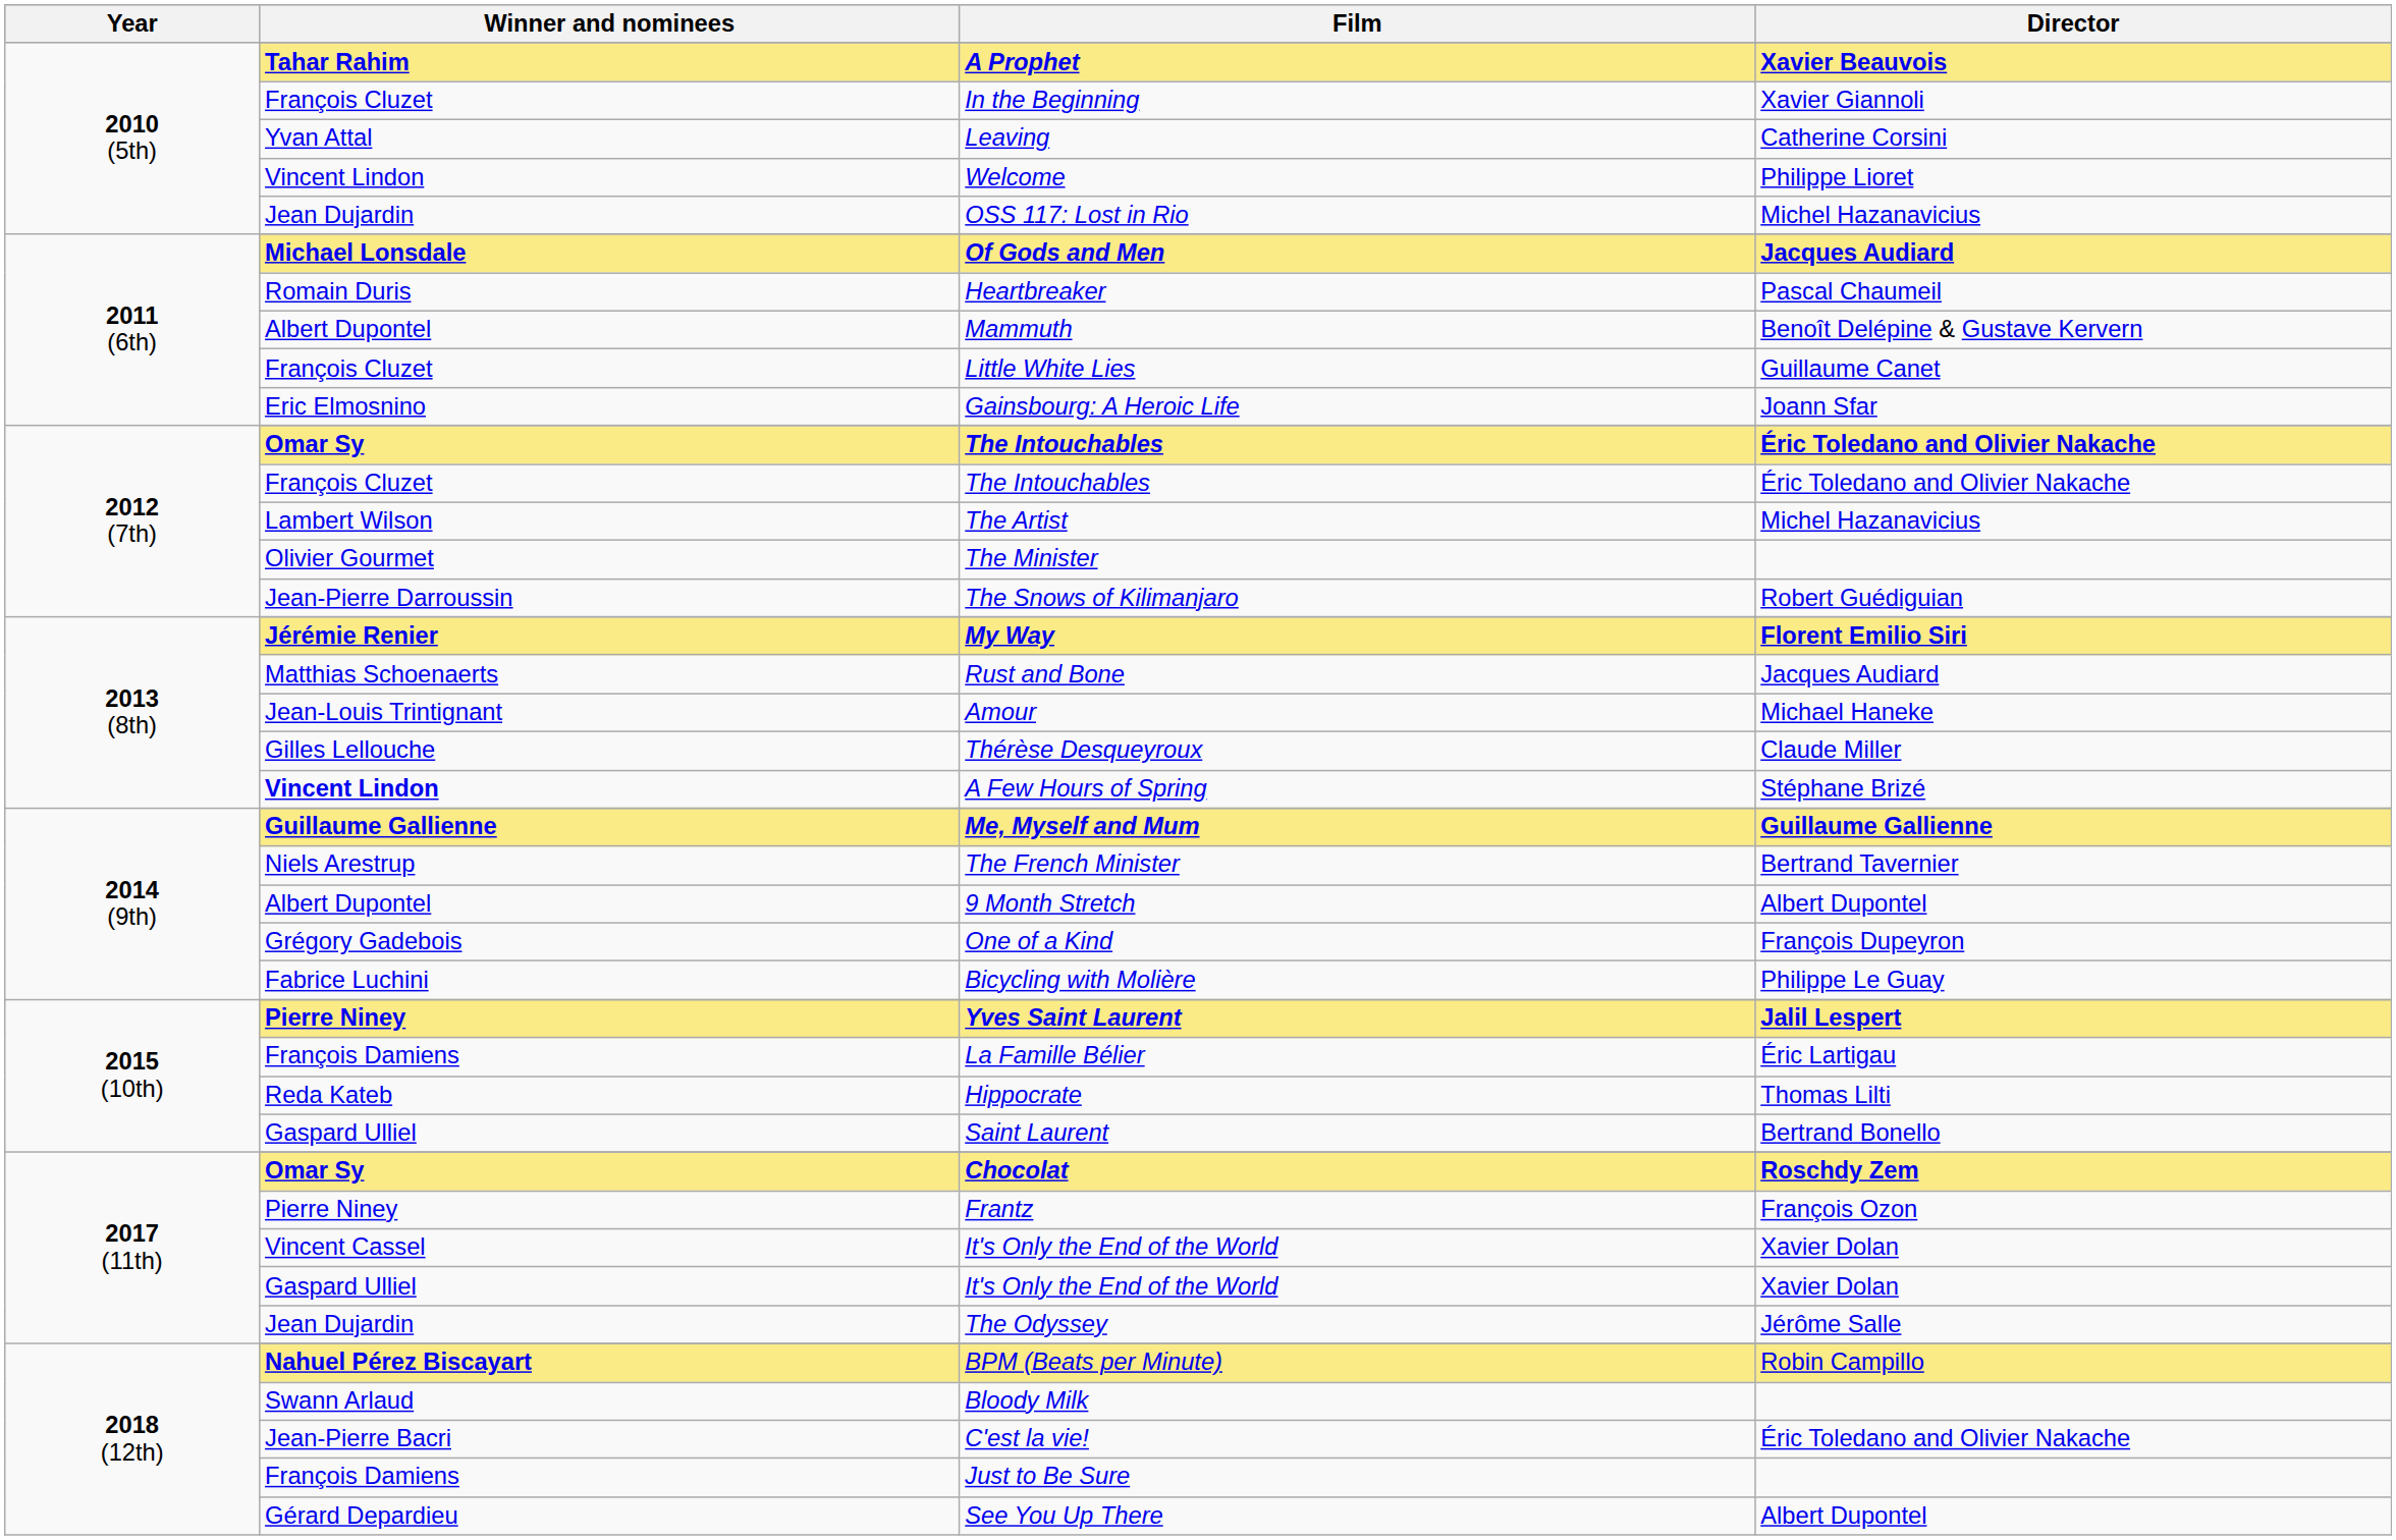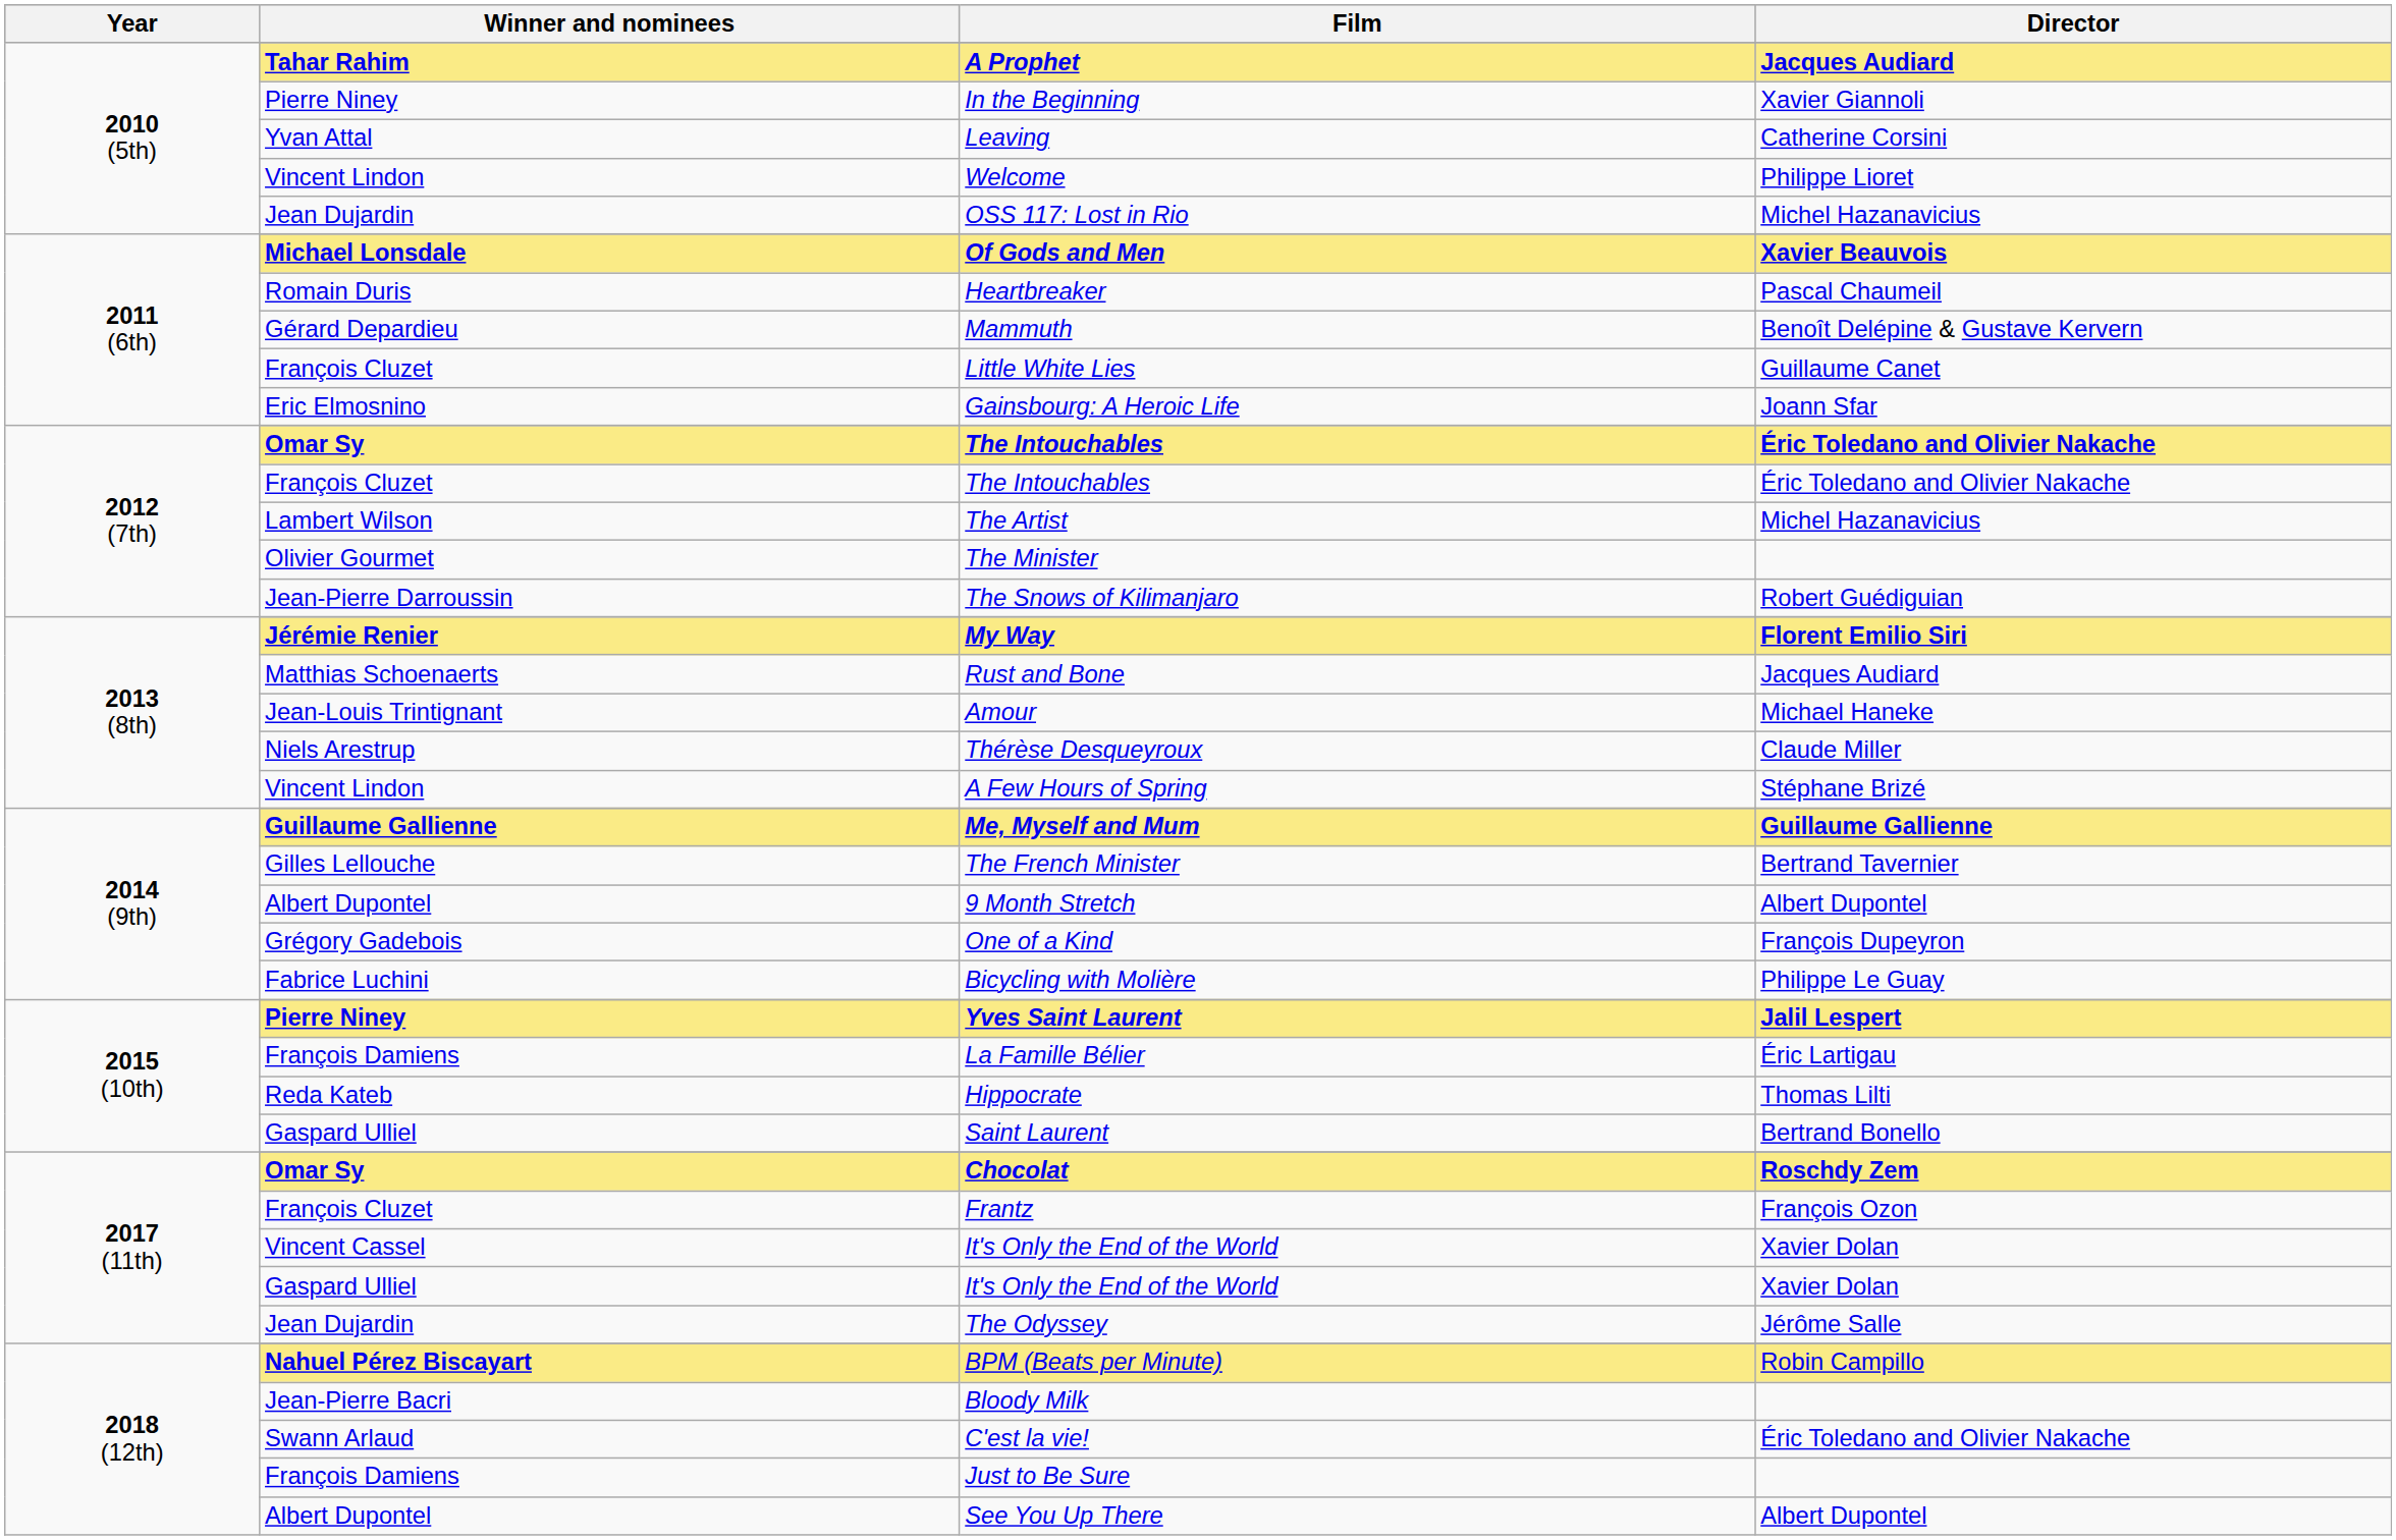 <table class="wikitable" style="width:100%;" cellpadding="5">
 <tr style="background:#BEBEBE;">
 <th style="width:8%;">Year</th>
 <th style="width:22%;">Winner and nominees</th>
 <th style="width:25%;">Film</th>
 <th style="width:20%;">Director</th>
 </tr>
 <tr>
 <td rowspan="6" style="text-align:center"><strong>2010</strong><br>(5th)</td>
 </tr>
 <tr style="background:#FAEB86">
 <td><strong><a href='#'>Tahar Rahim</a></strong></td>
 <td><strong><em><a href='#'>A Prophet</a></em></strong></td>
-<td><strong><a href='#'>Xavier Beauvois</a></strong></td>
+<td><strong><a href='#'>Jacques Audiard</a></strong></td>
 </tr>
 <tr>
-<td><a href='#'>François Cluzet</a></td>
+<td><a href='#'>Pierre Niney</a></td>
 <td><em><a href='#'>In the Beginning</a></em></td>
 <td><a href='#'>Xavier Giannoli</a></td>
 </tr>
 <tr>
 <td><a href='#'>Yvan Attal</a></td>
 <td><em><a href='#'>Leaving</a></em></td>
 <td><a href='#'>Catherine Corsini</a></td>
 </tr>
 <tr>
 <td><a href='#'>Vincent Lindon</a></td>
 <td><em><a href='#'>Welcome</a></em></td>
 <td><a href='#'>Philippe Lioret</a></td>
 </tr>
 <tr>
 <td><a href='#'>Jean Dujardin</a></td>
 <td><em><a href='#'>OSS 117: Lost in Rio</a></em></td>
 <td><a href='#'>Michel Hazanavicius</a></td>
 </tr>
 <tr>
 <td rowspan="6" style="text-align:center"><strong>2011</strong><br>(6th)</td>
 </tr>
 <tr style="background:#FAEB86">
 <td><strong><a href='#'>Michael Lonsdale</a></strong></td>
 <td><strong><em><a href='#'>Of Gods and Men</a></em></strong></td>
-<td><strong><a href='#'>Jacques Audiard</a></strong></td>
+<td><strong><a href='#'>Xavier Beauvois</a></strong></td>
 </tr>
 <tr>
 <td><a href='#'>Romain Duris</a></td>
 <td><em><a href='#'>Heartbreaker</a></em></td>
 <td><a href='#'>Pascal Chaumeil</a></td>
 </tr>
 <tr>
-<td><a href='#'>Albert Dupontel</a></td>
+<td><a href='#'>Gérard Depardieu</a></td>
 <td><em><a href='#'>Mammuth</a></em></td>
 <td><a href='#'>Benoît Delépine</a> & <a href='#'>Gustave Kervern</a></td>
 </tr>
 <tr>
 <td><a href='#'>François Cluzet</a></td>
 <td><em><a href='#'>Little White Lies</a></em></td>
 <td><a href='#'>Guillaume Canet</a></td>
 </tr>
 <tr>
 <td><a href='#'>Eric Elmosnino</a></td>
 <td><em><a href='#'>Gainsbourg: A Heroic Life</a></em></td>
 <td><a href='#'>Joann Sfar</a></td>
 </tr>
 <tr>
 <td rowspan="6" style="text-align:center"><strong>2012</strong><br>(7th)</td>
 </tr>
 <tr style="background:#FAEB86">
 <td><strong><a href='#'>Omar Sy</a></strong></td>
 <td><strong><em><a href='#'>The Intouchables</a></em></strong></td>
 <td><strong><a href='#'>Éric Toledano and Olivier Nakache</a></strong></td>
 </tr>
 <tr>
 <td><a href='#'>François Cluzet</a></td>
 <td><em><a href='#'>The Intouchables</a></em></td>
 <td><a href='#'>Éric Toledano and Olivier Nakache</a></td>
 </tr>
 <tr>
 <td><a href='#'>Lambert Wilson</a></td>
 <td><em><a href='#'>The Artist</a></em></td>
 <td><a href='#'>Michel Hazanavicius</a></td>
 </tr>
 <tr>
 <td><a href='#'>Olivier Gourmet</a></td>
 <td><em><a href='#'>The Minister</a></em></td>
 <td></td>
 </tr>
 <tr>
 <td><a href='#'>Jean-Pierre Darroussin</a></td>
 <td><em><a href='#'>The Snows of Kilimanjaro</a></em></td>
 <td><a href='#'>Robert Guédiguian</a></td>
 </tr>
 <tr>
 <td rowspan="6" style="text-align:center"><strong>2013</strong><br>(8th)</td>
 </tr>
 <tr style="background:#FAEB86">
 <td><strong><a href='#'>Jérémie Renier</a></strong></td>
 <td><strong><em><a href='#'>My Way</a></em></strong></td>
 <td><strong><a href='#'>Florent Emilio Siri</a></strong></td>
 </tr>
 <tr>
 <td><a href='#'>Matthias Schoenaerts</a></td>
 <td><em><a href='#'>Rust and Bone</a></em></td>
 <td><a href='#'>Jacques Audiard</a></td>
 </tr>
 <tr>
 <td><a href='#'>Jean-Louis Trintignant</a></td>
 <td><em><a href='#'>Amour</a></em></td>
 <td><a href='#'>Michael Haneke</a></td>
 </tr>
 <tr>
-<td><a href='#'>Gilles Lellouche</a></td>
+<td><a href='#'>Niels Arestrup</a></td>
 <td><em><a href='#'>Thérèse Desqueyroux</a></em></td>
 <td><a href='#'>Claude Miller</a></td>
 </tr>
 <tr>
-<td><strong><a href='#'>Vincent Lindon</a></strong></td>
+<td><a href='#'>Vincent Lindon</a></td>
 <td><em><a href='#'>A Few Hours of Spring</a></em></td>
 <td><a href='#'>Stéphane Brizé</a></td>
 </tr>
 <tr>
 <td rowspan="6" style="text-align:center"><strong>2014</strong><br>(9th)</td>
 </tr>
 <tr style="background:#FAEB86">
 <td><strong><a href='#'>Guillaume Gallienne</a></strong></td>
 <td><strong><em><a href='#'>Me, Myself and Mum</a></em></strong></td>
 <td><strong><a href='#'>Guillaume Gallienne</a></strong></td>
 </tr>
 <tr>
-<td><a href='#'>Niels Arestrup</a></td>
+<td><a href='#'>Gilles Lellouche</a></td>
 <td><em><a href='#'>The French Minister</a></em></td>
 <td><a href='#'>Bertrand Tavernier</a></td>
 </tr>
 <tr>
 <td><a href='#'>Albert Dupontel</a></td>
 <td><em><a href='#'>9 Month Stretch</a></em></td>
 <td><a href='#'>Albert Dupontel</a></td>
 </tr>
 <tr>
 <td><a href='#'>Grégory Gadebois</a></td>
 <td><em><a href='#'>One of a Kind</a></em></td>
 <td><a href='#'>François Dupeyron</a></td>
 </tr>
 <tr>
 <td><a href='#'>Fabrice Luchini</a></td>
 <td><em><a href='#'>Bicycling with Molière</a></em></td>
 <td><a href='#'>Philippe Le Guay</a></td>
 </tr>
 <tr>
 <td rowspan="5" style="text-align:center"><strong>2015</strong><br>(10th)</td>
 </tr>
 <tr style="background:#FAEB86">
 <td><strong><a href='#'>Pierre Niney</a></strong></td>
 <td><strong><em><a href='#'>Yves Saint Laurent</a></em></strong></td>
 <td><strong><a href='#'>Jalil Lespert</a></strong></td>
 </tr>
 <tr>
 <td><a href='#'>François Damiens</a></td>
 <td><em><a href='#'>La Famille Bélier</a></em></td>
 <td><a href='#'>Éric Lartigau</a></td>
 </tr>
 <tr>
 <td><a href='#'>Reda Kateb</a></td>
 <td><em><a href='#'>Hippocrate</a></em></td>
 <td><a href='#'>Thomas Lilti</a></td>
 </tr>
 <tr>
 <td><a href='#'>Gaspard Ulliel</a></td>
 <td><em><a href='#'>Saint Laurent</a></em></td>
 <td><a href='#'>Bertrand Bonello</a></td>
 </tr>
 <tr>
 <td rowspan="6" style="text-align:center"><strong>2017</strong><br>(11th)</td>
 </tr>
 <tr style="background:#FAEB86">
 <td><strong><a href='#'>Omar Sy</a></strong></td>
 <td><strong><em><a href='#'>Chocolat</a></em></strong></td>
 <td><strong><a href='#'>Roschdy Zem</a></strong></td>
 </tr>
 <tr>
-<td><a href='#'>Pierre Niney</a></td>
+<td><a href='#'>François Cluzet</a></td>
 <td><em><a href='#'>Frantz</a></em></td>
 <td><a href='#'>François Ozon</a></td>
 </tr>
 <tr>
 <td><a href='#'>Vincent Cassel</a></td>
 <td><em><a href='#'>It's Only the End of the World</a></em></td>
 <td><a href='#'>Xavier Dolan</a></td>
 </tr>
 <tr>
 <td><a href='#'>Gaspard Ulliel</a></td>
 <td><em><a href='#'>It's Only the End of the World</a></em></td>
 <td><a href='#'>Xavier Dolan</a></td>
 </tr>
 <tr>
 <td><a href='#'>Jean Dujardin</a></td>
 <td><em><a href='#'>The Odyssey</a></em></td>
 <td><a href='#'>Jérôme Salle</a></td>
 </tr>
 <tr>
 <td rowspan="6" style="text-align:center"><strong>2018</strong><br>(12th)</td>
 </tr>
 <tr style="background:#FAEB86">
 <td><strong><a href='#'>Nahuel Pérez Biscayart</a></strong></td>
 <td><em><a href='#'>BPM (Beats per Minute)</a></em></td>
 <td><a href='#'>Robin Campillo</a></td>
 </tr>
 <tr>
-<td><a href='#'>Swann Arlaud</a></td>
+<td><a href='#'>Jean-Pierre Bacri</a></td>
 <td><em><a href='#'>Bloody Milk</a></em></td>
 <td></td>
 </tr>
 <tr>
-<td><a href='#'>Jean-Pierre Bacri</a></td>
+<td><a href='#'>Swann Arlaud</a></td>
 <td><em><a href='#'>C'est la vie!</a></em></td>
 <td><a href='#'>Éric Toledano and Olivier Nakache</a></td>
 </tr>
 <tr>
 <td><a href='#'>François Damiens</a></td>
 <td><em><a href='#'>Just to Be Sure</a></em></td>
 <td></td>
 </tr>
 <tr>
-<td><a href='#'>Gérard Depardieu</a></td>
+<td><a href='#'>Albert Dupontel</a></td>
 <td><em><a href='#'>See You Up There</a></em></td>
 <td><a href='#'>Albert Dupontel</a></td>
 </tr>
 </table>
